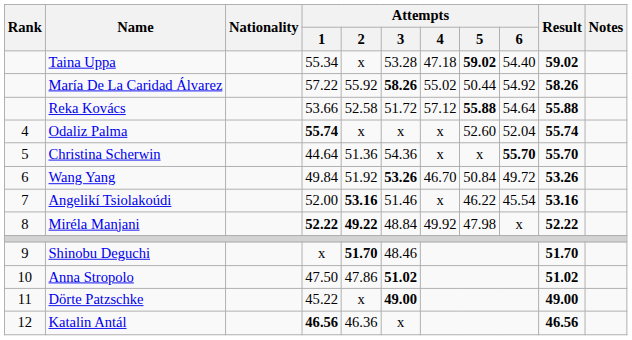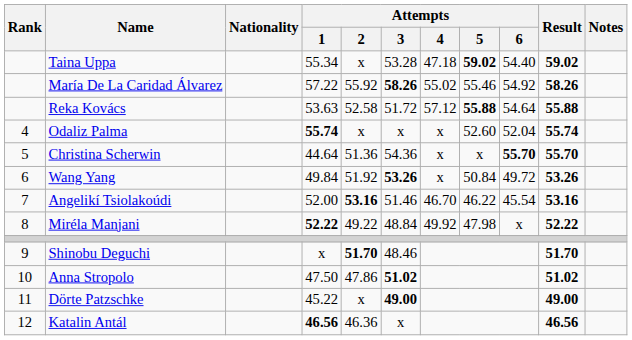 <table class="wikitable sortable" style="text-align:center">
 <tr>
 <th rowspan=2>Rank</th>
 <th rowspan=2>Name</th>
 <th rowspan=2>Nationality</th>
 <th colspan=6>Attempts</th>
 <th rowspan=2>Result</th>
 <th rowspan=2>Notes</th>
 </tr>
 <tr>
 <th>1</th>
 <th>2</th>
 <th>3</th>
 <th>4</th>
 <th>5</th>
 <th>6</th>
 </tr>
 <tr>
 <td></td>
 <td align=left><a href='#'>Taina Uppa</a></td>
 <td align=left></td>
 <td>55.34</td>
 <td>x</td>
 <td>53.28</td>
 <td>47.18</td>
 <td><strong>59.02</strong></td>
 <td>54.40</td>
 <td><strong>59.02</strong></td>
 <td></td>
 </tr>
 <tr>
 <td></td>
 <td align=left><a href='#'>María De La Caridad Álvarez</a></td>
 <td align=left></td>
 <td>57.22</td>
 <td>55.92</td>
 <td><strong>58.26</strong></td>
 <td>55.02</td>
-<td>50.44</td>
+<td>55.46</td>
 <td>54.92</td>
 <td><strong>58.26</strong></td>
 <td></td>
 </tr>
 <tr>
 <td></td>
 <td align=left><a href='#'>Reka Kovács</a></td>
 <td align=left></td>
-<td>53.66</td>
+<td>53.63</td>
 <td>52.58</td>
 <td>51.72</td>
 <td>57.12</td>
 <td><strong>55.88</strong></td>
 <td>54.64</td>
 <td><strong>55.88</strong></td>
 <td></td>
 </tr>
 <tr>
 <td>4</td>
 <td align=left><a href='#'>Odaliz Palma</a></td>
 <td align=left></td>
 <td><strong>55.74</strong></td>
 <td>x</td>
 <td>x</td>
 <td>x</td>
 <td>52.60</td>
 <td>52.04</td>
 <td><strong>55.74</strong></td>
 <td></td>
 </tr>
 <tr>
 <td>5</td>
 <td align=left><a href='#'>Christina Scherwin</a></td>
 <td align=left></td>
 <td>44.64</td>
 <td>51.36</td>
 <td>54.36</td>
 <td>x</td>
 <td>x</td>
 <td><strong>55.70</strong></td>
 <td><strong>55.70</strong></td>
 <td></td>
 </tr>
 <tr>
 <td>6</td>
 <td align=left><a href='#'>Wang Yang</a></td>
 <td align=left></td>
 <td>49.84</td>
 <td>51.92</td>
 <td><strong>53.26</strong></td>
-<td>46.70</td>
+<td>x</td>
 <td>50.84</td>
 <td>49.72</td>
 <td><strong>53.26</strong></td>
 <td></td>
 </tr>
 <tr>
 <td>7</td>
 <td align=left><a href='#'>Angelikí Tsiolakoúdi</a></td>
 <td align=left></td>
 <td>52.00</td>
 <td><strong>53.16</strong></td>
 <td>51.46</td>
-<td>x</td>
+<td>46.70</td>
 <td>46.22</td>
 <td>45.54</td>
 <td><strong>53.16</strong></td>
 <td></td>
 </tr>
 <tr>
 <td>8</td>
 <td align=left><a href='#'>Miréla Manjani</a></td>
 <td align=left></td>
 <td><strong>52.22</strong></td>
-<td><strong>49.22</strong></td>
+<td>49.22</td>
 <td>48.84</td>
 <td>49.92</td>
 <td>47.98</td>
 <td>x</td>
 <td><strong>52.22</strong></td>
 <td></td>
 </tr>
 <tr>
 <td colspan=11 bgcolor=lightgray></td>
 </tr>
 <tr>
 <td>9</td>
 <td align=left><a href='#'>Shinobu Deguchi</a></td>
 <td align=left></td>
 <td>x</td>
 <td><strong>51.70</strong></td>
 <td>48.46</td>
 <td colspan=3></td>
 <td><strong>51.70</strong></td>
 <td></td>
 </tr>
 <tr>
 <td>10</td>
 <td align=left><a href='#'>Anna Stropolo</a></td>
 <td align=left></td>
 <td>47.50</td>
 <td>47.86</td>
 <td><strong>51.02</strong></td>
 <td colspan=3></td>
 <td><strong>51.02</strong></td>
 <td></td>
 </tr>
 <tr>
 <td>11</td>
 <td align=left><a href='#'>Dörte Patzschke</a></td>
 <td align=left></td>
 <td>45.22</td>
 <td>x</td>
 <td><strong>49.00</strong></td>
 <td colspan=3></td>
 <td><strong>49.00</strong></td>
 <td></td>
 </tr>
 <tr>
 <td>12</td>
 <td align=left><a href='#'>Katalin Antál</a></td>
 <td align=left></td>
 <td><strong>46.56</strong></td>
 <td>46.36</td>
 <td>x</td>
 <td colspan=3></td>
 <td><strong>46.56</strong></td>
 <td></td>
 </tr>
 </table>
